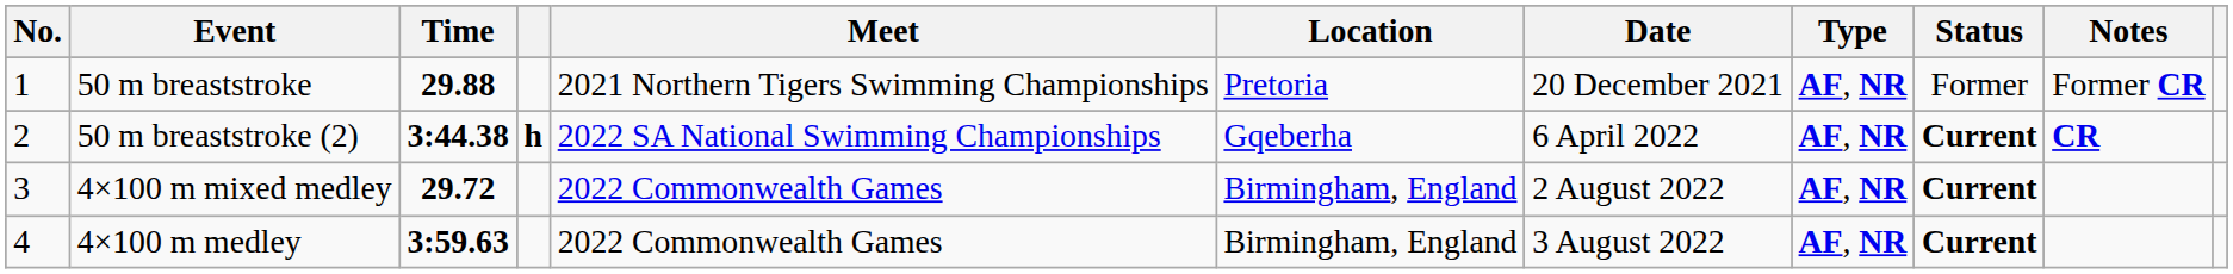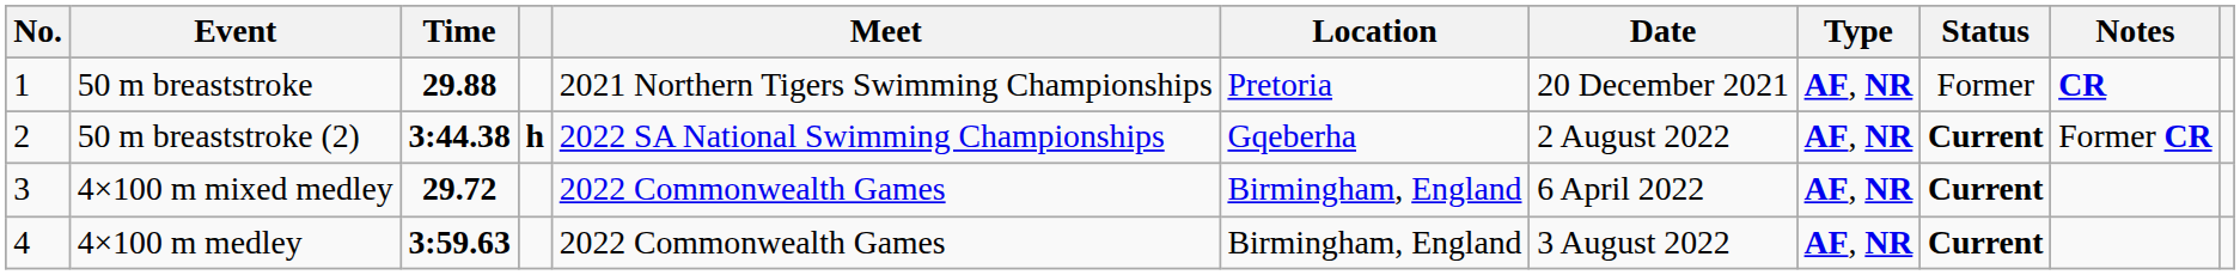 <table class="wikitable sortable">
 <tr>
 <th>No.</th>
 <th>Event</th>
 <th>Time</th>
 <th></th>
 <th>Meet</th>
 <th>Location</th>
 <th>Date</th>
 <th>Type</th>
 <th>Status</th>
 <th>Notes</th>
 <th></th>
 </tr>
 <tr>
 <td>1</td>
 <td>50 m breaststroke</td>
 <td style="text-align:center;"><strong>29.88</strong></td>
 <td></td>
 <td>2021 Northern Tigers Swimming Championships</td>
 <td><a href='#'>Pretoria</a></td>
 <td>20 December 2021</td>
 <td style="text-align:center;"><strong><a href='#'>AF</a></strong>, <strong><a href='#'>NR</a></strong></td>
 <td style="text-align:center;">Former</td>
-<td>Former <strong><a href='#'>CR</a></strong></td>
+<td><strong><a href='#'>CR</a></strong></td>
 <td style="text-align:center;"></td>
 </tr>
 <tr>
 <td>2</td>
 <td>50 m breaststroke (2)</td>
 <td style="text-align:center;"><strong>3:44.38</strong></td>
 <td><strong>h</strong></td>
 <td><a href='#'>2022 SA National Swimming Championships</a></td>
 <td><a href='#'>Gqeberha</a></td>
-<td>6 April 2022</td>
+<td>2 August 2022</td>
 <td style="text-align:center;"><strong><a href='#'>AF</a></strong>, <strong><a href='#'>NR</a></strong></td>
 <td style="text-align:center;"><strong>Current</strong></td>
-<td><strong><a href='#'>CR</a></strong></td>
+<td>Former <strong><a href='#'>CR</a></strong></td>
 <td style="text-align:center;"></td>
 </tr>
 <tr>
 <td>3</td>
 <td>4×100 m mixed medley</td>
 <td style="text-align:center;"><strong>29.72</strong></td>
 <td></td>
 <td><a href='#'>2022 Commonwealth Games</a></td>
 <td><a href='#'>Birmingham</a>, <a href='#'>England</a></td>
-<td>2 August 2022</td>
+<td>6 April 2022</td>
 <td style="text-align:center;"><strong><a href='#'>AF</a></strong>, <strong><a href='#'>NR</a></strong></td>
 <td style="text-align:center;"><strong>Current</strong></td>
 <td></td>
 <td style="text-align:center;"></td>
 </tr>
 <tr>
 <td>4</td>
 <td>4×100 m medley</td>
 <td style="text-align:center;"><strong>3:59.63</strong></td>
 <td></td>
 <td>2022 Commonwealth Games</td>
 <td>Birmingham, England</td>
 <td>3 August 2022</td>
 <td style="text-align:center;"><strong><a href='#'>AF</a></strong>, <strong><a href='#'>NR</a></strong></td>
 <td style="text-align:center;"><strong>Current</strong></td>
 <td></td>
 <td style="text-align:center;"></td>
 </tr>
 </table>
